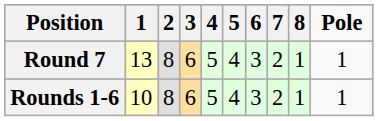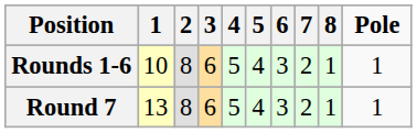 <table class="wikitable" style="font-size: 85%;">
 <tr>
 <th>Position</th>
 <th>1</th>
 <th>2</th>
 <th>3</th>
 <th>4</th>
 <th>5</th>
 <th>6</th>
 <th>7</th>
 <th>8</th>
 <td> <strong>Pole</strong> </td>
 </tr>
 <tr align="center">
+<th>Rounds 1-6</th>
+<td style="background:#ffffbf;">10</td>
+<td style="background:#dfdfdf;">8</td>
+<td style="background:#ffdf9f;">6</td>
+<td style="background:#dfffdf;">5</td>
+<td style="background:#dfffdf;">4</td>
+<td style="background:#dfffdf;">3</td>
+<td style="background:#dfffdf;">2</td>
+<td style="background:#dfffdf;">1</td>
+<td>1</td>
+</tr>
+<tr align="center">
 <th>Round 7</th>
 <td style="background:#ffffbf;">13</td>
 <td style="background:#dfdfdf;">8</td>
 <td style="background:#ffdf9f;">6</td>
 <td style="background:#dfffdf;">5</td>
 <td style="background:#dfffdf;">4</td>
 <td style="background:#dfffdf;">3</td>
 <td style="background:#dfffdf;">2</td>
 <td style="background:#dfffdf;">1</td>
 <td>1</td>
 </tr>
-<tr align="center">
-<th>Rounds 1-6</th>
-<td style="background:#ffffbf;">10</td>
-<td style="background:#dfdfdf;">8</td>
-<td style="background:#ffdf9f;">6</td>
-<td style="background:#dfffdf;">5</td>
-<td style="background:#dfffdf;">4</td>
-<td style="background:#dfffdf;">3</td>
-<td style="background:#dfffdf;">2</td>
-<td style="background:#dfffdf;">1</td>
-<td>1</td>
-</tr>
 </table>
